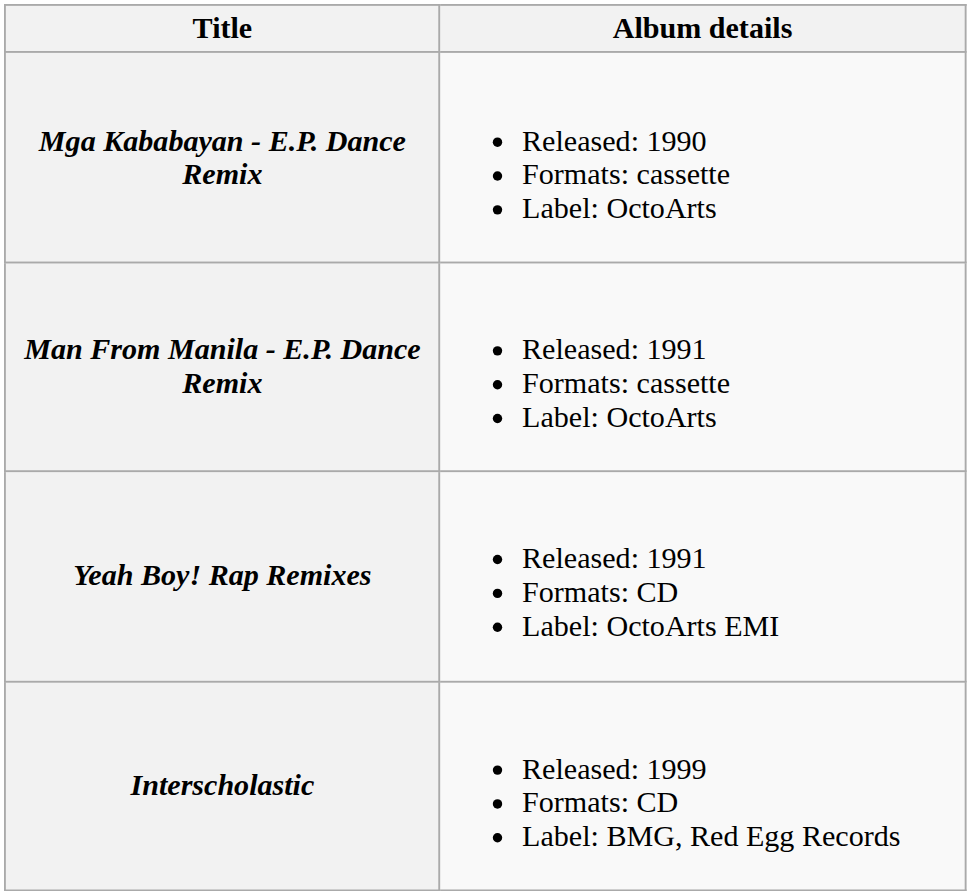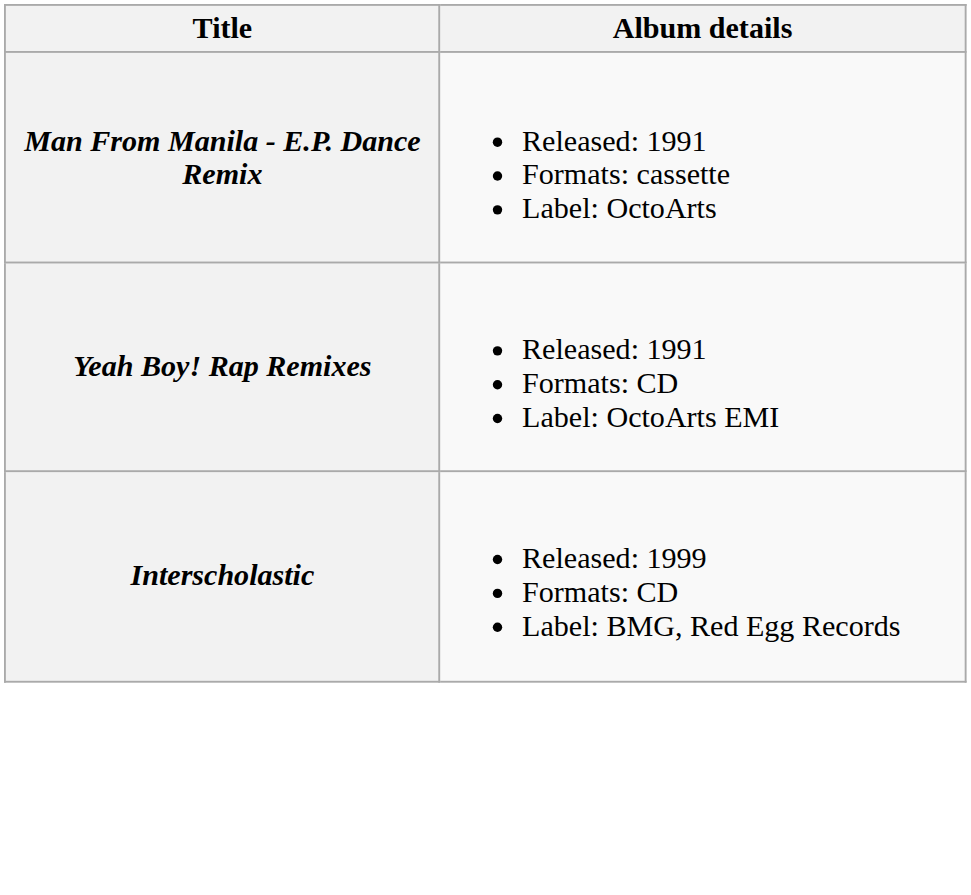 <table class="wikitable plainrowheaders">
 <tr>
 <th style="width:14em;">Title</th>
 <th style="width:17em;">Album details</th>
-</tr>
-<tr>
-<th scope="row"><em>Mga Kababayan - E.P. Dance Remix</em></th>
-<td><br><ul><li>Released: 1990</li><li>Formats: cassette</li><li>Label: OctoArts</li></ul></td>
 </tr>
 <tr>
 <th scope="row"><em>Man From Manila - E.P. Dance Remix</em></th>
 <td><br><ul><li>Released: 1991</li><li>Formats: cassette</li><li>Label: OctoArts</li></ul></td>
 </tr>
 <tr>
 <th scope="row"><em>Yeah Boy! Rap Remixes</em> </th>
 <td><br><ul><li>Released: 1991</li><li>Formats: CD</li><li>Label: OctoArts EMI</li></ul></td>
 </tr>
 <tr>
 <th scope="row"><em>Interscholastic</em></th>
 <td><br><ul><li>Released: 1999</li><li>Formats: CD</li><li>Label: BMG, Red Egg Records</li></ul></td>
 </tr>
 </table>
